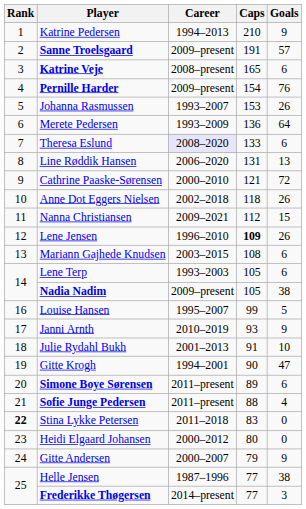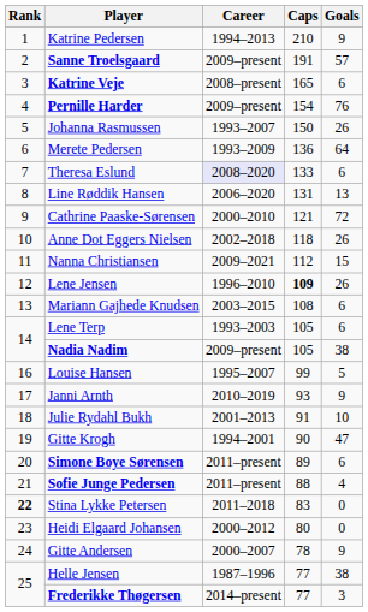 <table class="wikitable" style="text-align: center;">
 <tr>
 <th>Rank</th>
 <th>Player</th>
 <th>Career</th>
 <th>Caps</th>
 <th>Goals</th>
 </tr>
 <tr>
 <td>1</td>
 <td align="left"><a href='#'>Katrine Pedersen</a></td>
 <td>1994–2013</td>
 <td>210</td>
 <td>9</td>
 </tr>
 <tr>
 <td>2</td>
 <td align="left"><strong><a href='#'>Sanne Troelsgaard</a></strong></td>
 <td>2009–present</td>
 <td>191</td>
 <td>57</td>
 </tr>
 <tr>
 <td>3</td>
 <td align="left"><strong><a href='#'>Katrine Veje</a></strong></td>
 <td>2008–present</td>
 <td>165</td>
 <td>6</td>
 </tr>
 <tr>
 <td>4</td>
 <td align="left"><strong><a href='#'>Pernille Harder</a></strong></td>
 <td>2009–present</td>
 <td>154</td>
 <td>76</td>
 </tr>
 <tr>
 <td>5</td>
 <td align="left"><a href='#'>Johanna Rasmussen</a></td>
 <td>1993–2007</td>
-<td>153</td>
+<td>150</td>
 <td>26</td>
 </tr>
 <tr>
 <td>6</td>
 <td align="left"><a href='#'>Merete Pedersen</a></td>
 <td>1993–2009</td>
 <td>136</td>
 <td>64</td>
 </tr>
 <tr>
 <td>7</td>
 <td align="left"><a href='#'>Theresa Eslund</a></td>
 <td style="background: lavender;">2008–2020</td>
 <td>133</td>
 <td>6</td>
 </tr>
 <tr>
 <td>8</td>
 <td align="left"><a href='#'>Line Røddik Hansen</a></td>
 <td>2006–2020</td>
 <td>131</td>
 <td>13</td>
 </tr>
 <tr>
 <td>9</td>
 <td align="left"><a href='#'>Cathrine Paaske-Sørensen</a></td>
 <td>2000–2010</td>
 <td>121</td>
 <td>72</td>
 </tr>
 <tr>
 <td>10</td>
 <td align="left"><a href='#'>Anne Dot Eggers Nielsen</a></td>
 <td>2002–2018</td>
 <td>118</td>
 <td>26</td>
 </tr>
 <tr>
 <td>11</td>
 <td align="left"><a href='#'>Nanna Christiansen</a></td>
 <td>2009–2021</td>
 <td>112</td>
 <td>15</td>
 </tr>
 <tr>
 <td>12</td>
 <td align="left"><a href='#'>Lene Jensen</a></td>
 <td>1996–2010</td>
 <td><strong>109</strong></td>
 <td>26</td>
 </tr>
 <tr>
 <td>13</td>
 <td align="left"><a href='#'>Mariann Gajhede Knudsen</a></td>
 <td>2003–2015</td>
 <td>108</td>
 <td>6</td>
 </tr>
 <tr>
 <td rowspan="2">14</td>
 <td align="left"><a href='#'>Lene Terp</a></td>
 <td>1993–2003</td>
 <td>105</td>
 <td>6</td>
 </tr>
 <tr>
 <td align="left"><strong><a href='#'>Nadia Nadim</a></strong></td>
 <td>2009–present</td>
 <td>105</td>
 <td>38</td>
 </tr>
 <tr>
 <td>16</td>
 <td align="left"><a href='#'>Louise Hansen</a></td>
 <td>1995–2007</td>
 <td>99</td>
 <td>5</td>
 </tr>
 <tr>
 <td>17</td>
 <td align="left"><a href='#'>Janni Arnth</a></td>
 <td>2010–2019</td>
 <td>93</td>
 <td>9</td>
 </tr>
 <tr>
 <td>18</td>
 <td align="left"><a href='#'>Julie Rydahl Bukh</a></td>
 <td>2001–2013</td>
 <td>91</td>
 <td>10</td>
 </tr>
 <tr>
 <td>19</td>
 <td align="left"><a href='#'>Gitte Krogh</a></td>
 <td>1994–2001</td>
 <td>90</td>
 <td>47</td>
 </tr>
 <tr>
 <td>20</td>
 <td align="left"><strong><a href='#'>Simone Boye Sørensen</a></strong></td>
 <td>2011–present</td>
 <td>89</td>
 <td>6</td>
 </tr>
 <tr>
 <td>21</td>
 <td align="left"><strong><a href='#'>Sofie Junge Pedersen</a></strong></td>
 <td>2011–present</td>
 <td>88</td>
 <td>4</td>
 </tr>
 <tr>
 <td><strong>22</strong></td>
 <td align="left"><a href='#'>Stina Lykke Petersen</a></td>
 <td>2011–2018</td>
 <td>83</td>
 <td>0</td>
 </tr>
 <tr>
 <td>23</td>
 <td align="left"><a href='#'>Heidi Elgaard Johansen</a></td>
 <td>2000–2012</td>
 <td>80</td>
 <td>0</td>
 </tr>
 <tr>
 <td>24</td>
 <td align="left"><a href='#'>Gitte Andersen</a></td>
 <td>2000–2007</td>
-<td>79</td>
+<td>78</td>
 <td>9</td>
 </tr>
 <tr>
 <td rowspan="2">25</td>
 <td align="left"><a href='#'>Helle Jensen</a></td>
 <td>1987–1996</td>
 <td>77</td>
 <td>38</td>
 </tr>
 <tr>
 <td align="left"><strong><a href='#'>Frederikke Thøgersen</a></strong></td>
 <td>2014–present</td>
 <td>77</td>
 <td>3</td>
 </tr>
 </table>
